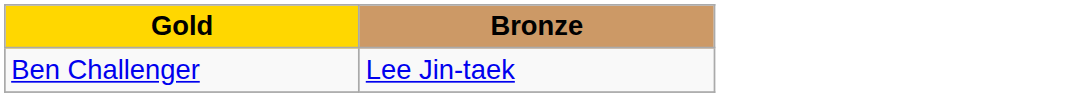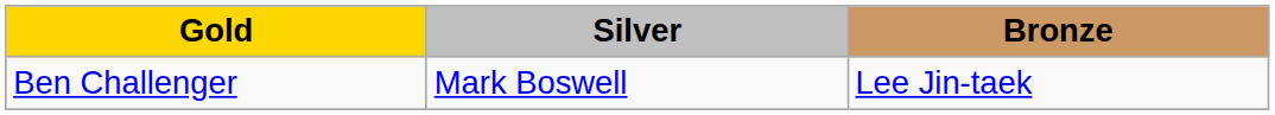 <table class="wikitable" style="text-align:left">
 <tr align="center">
 <td width=200 bgcolor=gold><strong>Gold</strong></td>
+<td width=200 bgcolor=silver><strong>Silver</strong></td>
 <td width=200 bgcolor=CC9966><strong>Bronze</strong></td>
 </tr>
 <tr>
 <td><a href='#'>Ben Challenger</a><br><em></em></td>
+<td><a href='#'>Mark Boswell</a><br><em></em></td>
 <td><a href='#'>Lee Jin-taek</a><br><em></em></td>
 </tr>
 </table>
